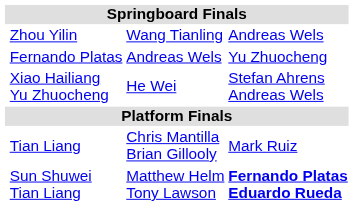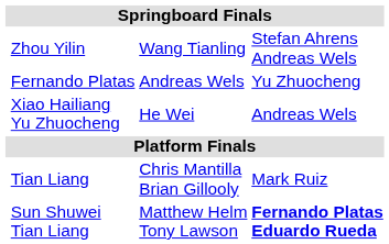 <table>
 <tr bgcolor="DFDFDF">
 <td colspan="4" align="center"><strong>Springboard Finals</strong></td>
 </tr>
 <tr>
 <th scope=row style="text-align:left"></th>
 <td><a href='#'>Zhou Yilin</a><br><small></small></td>
 <td><a href='#'>Wang Tianling</a><br><small></small></td>
-<td><a href='#'>Andreas Wels</a><br><small></small></td>
+<td><a href='#'>Stefan Ahrens</a><br><a href='#'>Andreas Wels</a><br><small></small></td>
 </tr>
 <tr>
 <th scope=row style="text-align:left"></th>
 <td><a href='#'>Fernando Platas</a><br><small></small></td>
 <td><a href='#'>Andreas Wels</a><br><small></small></td>
 <td><a href='#'>Yu Zhuocheng</a><br><small></small></td>
 </tr>
 <tr>
 <th scope=row style="text-align:left"></th>
 <td><a href='#'>Xiao Hailiang</a><br><a href='#'>Yu Zhuocheng</a><br><small></small></td>
 <td><a href='#'>He Wei</a><br><small></small></td>
-<td><a href='#'>Stefan Ahrens</a><br><a href='#'>Andreas Wels</a><br><small></small></td>
+<td><a href='#'>Andreas Wels</a><br><small></small></td>
 </tr>
 <tr bgcolor="DFDFDF">
 <td colspan="4" align="center"><strong>Platform Finals</strong></td>
 </tr>
 <tr>
 <th scope=row style="text-align:left"></th>
 <td><a href='#'>Tian Liang</a><br><small></small></td>
 <td><a href='#'>Chris Mantilla</a><br><a href='#'>Brian Gillooly</a><br><small></small></td>
 <td><a href='#'>Mark Ruiz</a><br><small></small></td>
 </tr>
 <tr>
 <th scope=row style="text-align:left"></th>
 <td><a href='#'>Sun Shuwei</a><br><a href='#'>Tian Liang</a><br><small></small></td>
 <td><a href='#'>Matthew Helm</a><br><a href='#'>Tony Lawson</a><br><small></small></td>
 <td><strong><a href='#'>Fernando Platas</a><br><a href='#'>Eduardo Rueda</a><br><small></small></strong></td>
 </tr>
 </table>
